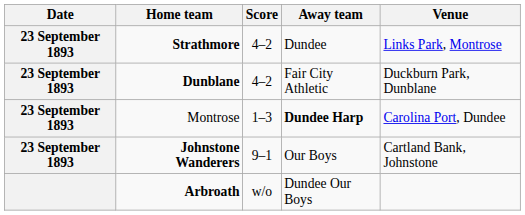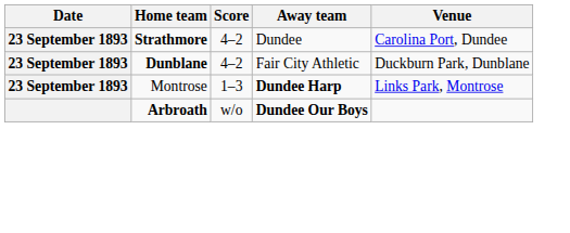 <table class="wikitable football-result-list" style="max-width: 80em; text-align: center">
 <tr>
 <th scope="col">Date</th>
 <th scope="col">Home team</th>
 <th scope="col">Score</th>
 <th scope="col">Away team</th>
 <th scope="col">Venue</th>
 </tr>
 <tr>
 <th scope="row">23 September 1893</th>
 <td align=right><strong>Strathmore</strong></td>
 <td>4–2</td>
 <td align=left>Dundee</td>
-<td align=left><a href='#'>Links Park</a>, <a href='#'>Montrose</a></td>
+<td align=left><a href='#'>Carolina Port</a>, Dundee</td>
 </tr>
 <tr>
 <th scope="row">23 September 1893</th>
 <td align=right><strong>Dunblane</strong></td>
 <td>4–2</td>
 <td align=left>Fair City Athletic</td>
 <td align=left>Duckburn Park, Dunblane</td>
 </tr>
 <tr>
 <th scope="row">23 September 1893</th>
 <td align=right>Montrose</td>
 <td>1–3</td>
 <td align=left><strong>Dundee Harp</strong></td>
-<td align=left><a href='#'>Carolina Port</a>, Dundee</td>
-</tr>
-<tr>
-<th scope="row">23 September 1893</th>
-<td align=right><strong>Johnstone Wanderers</strong></td>
-<td>9–1</td>
-<td align=left>Our Boys</td>
-<td align=left>Cartland Bank, Johnstone</td>
+<td align=left><a href='#'>Links Park</a>, <a href='#'>Montrose</a></td>
 </tr>
 <tr>
 <th scope="row"></th>
 <td align=right><strong>Arbroath</strong></td>
 <td>w/o</td>
-<td align=left>Dundee Our Boys</td>
+<td align=left><strong>Dundee Our Boys</strong></td>
 <td></td>
 </tr>
 </table>
